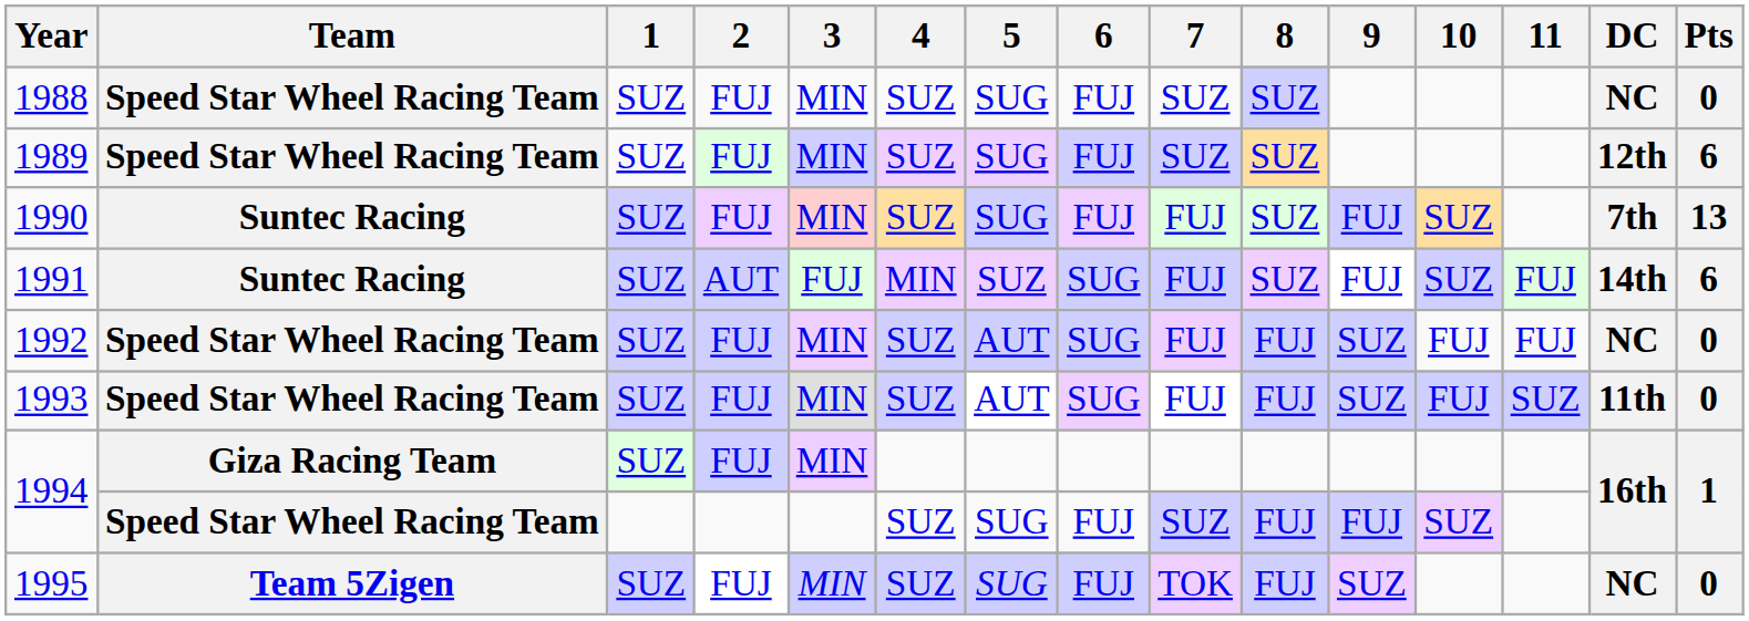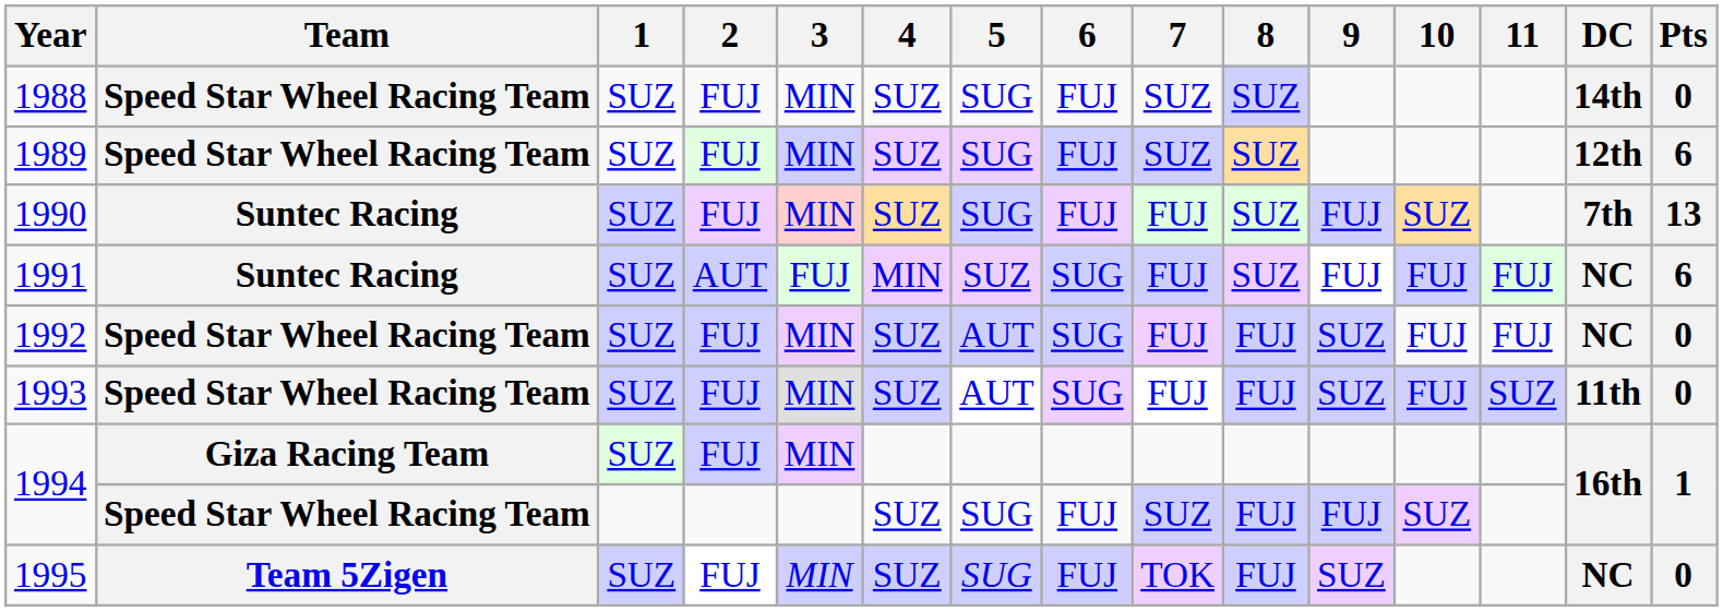 <table class="wikitable" style="text-align:center; font-size:90%">
 <tr>
 <th>Year</th>
 <th>Team</th>
 <th>1</th>
 <th>2</th>
 <th>3</th>
 <th>4</th>
 <th>5</th>
 <th>6</th>
 <th>7</th>
 <th>8</th>
 <th>9</th>
 <th>10</th>
 <th>11</th>
 <th>DC</th>
 <th>Pts</th>
 </tr>
 <tr>
 <td><a href='#'>1988</a></td>
 <th>Speed Star Wheel Racing Team</th>
 <td><a href='#'>SUZ</a></td>
 <td><a href='#'>FUJ</a></td>
 <td><a href='#'>MIN</a></td>
 <td><a href='#'>SUZ</a></td>
 <td><a href='#'>SUG</a></td>
 <td><a href='#'>FUJ</a></td>
 <td><a href='#'>SUZ</a></td>
 <td style="background:#CFCFFF;"><a href='#'>SUZ</a><br></td>
 <td></td>
 <td></td>
 <td></td>
-<th>NC</th>
+<th>14th</th>
 <th>0</th>
 </tr>
 <tr>
 <td><a href='#'>1989</a></td>
 <th>Speed Star Wheel Racing Team</th>
 <td><a href='#'>SUZ</a></td>
 <td style="background:#DFFFDF;"><a href='#'>FUJ</a><br></td>
 <td style="background:#CFCFFF;"><a href='#'>MIN</a><br></td>
 <td style="background:#EFCFFF;"><a href='#'>SUZ</a><br></td>
 <td style="background:#EFCFFF;"><a href='#'>SUG</a><br></td>
 <td style="background:#CFCFFF;"><a href='#'>FUJ</a><br></td>
 <td style="background:#CFCFFF;"><a href='#'>SUZ</a><br></td>
 <td style="background:#FFDF9F;"><a href='#'>SUZ</a><br></td>
 <td></td>
 <td></td>
 <td></td>
 <th>12th</th>
 <th>6</th>
 </tr>
 <tr>
 <td><a href='#'>1990</a></td>
 <th>Suntec Racing</th>
 <td style="background:#CFCFFF;"><a href='#'>SUZ</a><br></td>
 <td style="background:#EFCFFF;"><a href='#'>FUJ</a><br></td>
 <td style="background:#FFCFCF;"><a href='#'>MIN</a><br></td>
 <td style="background:#FFDF9F;"><a href='#'>SUZ</a><br></td>
 <td style="background:#CFCFFF;"><a href='#'>SUG</a><br></td>
 <td style="background:#EFCFFF;"><a href='#'>FUJ</a><br></td>
 <td style="background:#DFFFDF;"><a href='#'>FUJ</a><br></td>
 <td style="background:#DFFFDF;"><a href='#'>SUZ</a><br></td>
 <td style="background:#CFCFFF;"><a href='#'>FUJ</a><br></td>
 <td style="background:#FFDF9F;"><a href='#'>SUZ</a><br></td>
 <td></td>
 <th>7th</th>
 <th>13</th>
 </tr>
 <tr>
 <td><a href='#'>1991</a></td>
 <th>Suntec Racing</th>
 <td style="background:#CFCFFF;"><a href='#'>SUZ</a><br></td>
 <td style="background:#CFCFFF;"><a href='#'>AUT</a><br></td>
 <td style="background:#DFFFDF;"><a href='#'>FUJ</a><br></td>
 <td style="background:#EFCFFF;"><a href='#'>MIN</a><br></td>
 <td style="background:#EFCFFF;"><a href='#'>SUZ</a><br></td>
 <td style="background:#CFCFFF;"><a href='#'>SUG</a><br></td>
 <td style="background:#CFCFFF;"><a href='#'>FUJ</a><br></td>
 <td style="background:#EFCFFF;"><a href='#'>SUZ</a><br></td>
 <td style="background:#FFFFFF;"><a href='#'>FUJ</a><br></td>
-<td style="background:#CFCFFF;"><a href='#'>SUZ</a><br></td>
+<td style="background:#CFCFFF;"><a href='#'>FUJ</a><br></td>
 <td style="background:#DFFFDF;"><a href='#'>FUJ</a><br></td>
-<th>14th</th>
+<th>NC</th>
 <th>6</th>
 </tr>
 <tr>
 <td><a href='#'>1992</a></td>
 <th>Speed Star Wheel Racing Team</th>
 <td style="background:#CFCFFF;"><a href='#'>SUZ</a><br></td>
 <td style="background:#CFCFFF;"><a href='#'>FUJ</a><br></td>
 <td style="background:#EFCFFF;"><a href='#'>MIN</a><br></td>
 <td style="background:#CFCFFF;"><a href='#'>SUZ</a><br></td>
 <td style="background:#CFCFFF;"><a href='#'>AUT</a><br></td>
 <td style="background:#CFCFFF;"><a href='#'>SUG</a><br></td>
 <td style="background:#EFCFFF;"><a href='#'>FUJ</a><br></td>
 <td style="background:#CFCFFF;"><a href='#'>FUJ</a><br></td>
 <td style="background:#CFCFFF;"><a href='#'>SUZ</a><br></td>
 <td><a href='#'>FUJ</a></td>
 <td><a href='#'>FUJ</a></td>
 <th>NC</th>
 <th>0</th>
 </tr>
 <tr>
 <td><a href='#'>1993</a></td>
 <th>Speed Star Wheel Racing Team</th>
 <td style="background:#CFCFFF;"><a href='#'>SUZ</a><br></td>
 <td style="background:#CFCFFF;"><a href='#'>FUJ</a><br></td>
 <td style="background:#DFDFDF;"><a href='#'>MIN</a><br></td>
 <td style="background:#CFCFFF;"><a href='#'>SUZ</a><br></td>
 <td style="background:#FFFFFF;"><a href='#'>AUT</a><br></td>
 <td style="background:#EFCFFF;"><a href='#'>SUG</a><br></td>
 <td style="background:#FFFFFF;"><a href='#'>FUJ</a><br></td>
 <td style="background:#CFCFFF;"><a href='#'>FUJ</a><br></td>
 <td style="background:#CFCFFF;"><a href='#'>SUZ</a><br></td>
 <td style="background:#CFCFFF;"><a href='#'>FUJ</a><br></td>
 <td style="background:#CFCFFF;"><a href='#'>SUZ</a><br></td>
 <th>11th</th>
 <th>0</th>
 </tr>
 <tr>
 <td rowspan="2"><a href='#'>1994</a></td>
 <th>Giza Racing Team</th>
 <td style="background:#DFFFDF;"><a href='#'>SUZ</a><br></td>
 <td style="background:#CFCFFF;"><a href='#'>FUJ</a><br></td>
 <td style="background:#EFCFFF;"><a href='#'>MIN</a><br></td>
 <td></td>
 <td></td>
 <td></td>
 <td></td>
 <td></td>
 <td></td>
 <td></td>
 <td></td>
 <th rowspan="2">16th</th>
 <th rowspan="2">1</th>
 </tr>
 <tr>
 <th>Speed Star Wheel Racing Team</th>
 <td></td>
 <td></td>
 <td></td>
 <td><a href='#'>SUZ</a></td>
 <td><a href='#'>SUG</a></td>
 <td><a href='#'>FUJ</a></td>
 <td style="background:#CFCFFF;"><a href='#'>SUZ</a><br></td>
 <td style="background:#CFCFFF;"><a href='#'>FUJ</a><br></td>
 <td style="background:#CFCFFF;"><a href='#'>FUJ</a><br></td>
 <td style="background:#EFCFFF;"><a href='#'>SUZ</a><br></td>
 <td></td>
 </tr>
 <tr>
 <td><a href='#'>1995</a></td>
 <th><a href='#'>Team 5Zigen</a></th>
 <td style="background:#CFCFFF;"><a href='#'>SUZ</a><br></td>
 <td style="background:#FFFFFF;"><a href='#'>FUJ</a><br></td>
 <td style="background:#CFCFFF;"><em><a href='#'>MIN</a></em><br></td>
 <td style="background:#CFCFFF;"><a href='#'>SUZ</a><br></td>
 <td style="background:#CFCFFF;"><em><a href='#'>SUG</a></em><br></td>
 <td style="background:#CFCFFF;"><a href='#'>FUJ</a><br></td>
 <td style="background:#EFCFFF;"><a href='#'>TOK</a><br></td>
 <td style="background:#CFCFFF;"><a href='#'>FUJ</a><br></td>
 <td style="background:#EFCFFF;"><a href='#'>SUZ</a><br></td>
 <td></td>
 <td></td>
 <th>NC</th>
 <th>0</th>
 </tr>
 </table>
